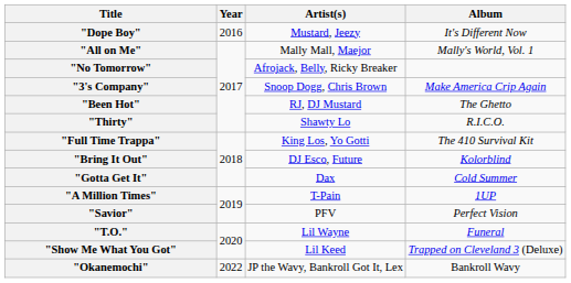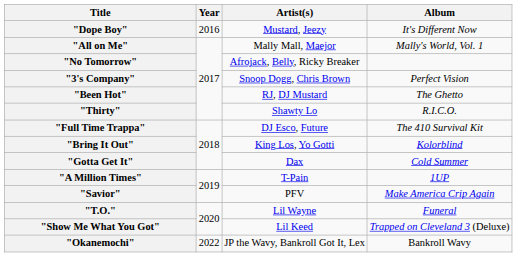 <table class="wikitable plainrowheaders" style="text-align:center;">
 <tr>
 <th scope="col" style="width:18em;">Title</th>
 <th scope="col">Year</th>
 <th scope="col">Artist(s)</th>
 <th scope="col">Album</th>
 </tr>
 <tr>
 <th scope="row">"Dope Boy"</th>
 <td rowspan="1">2016</td>
 <td><a href='#'>Mustard</a>, <a href='#'>Jeezy</a></td>
 <td><em>It's Different Now</em></td>
 </tr>
 <tr>
 <th scope="row">"All on Me"</th>
 <td rowspan="5">2017</td>
 <td>Mally Mall, <a href='#'>Maejor</a></td>
 <td><em>Mally's World, Vol. 1</em></td>
 </tr>
 <tr>
 <th scope="row">"No Tomorrow"</th>
 <td><a href='#'>Afrojack</a>, <a href='#'>Belly</a>, Ricky Breaker</td>
 <td></td>
 </tr>
 <tr>
 <th scope="row">"3's Company"</th>
 <td><a href='#'>Snoop Dogg</a>, <a href='#'>Chris Brown</a></td>
-<td><em><a href='#'>Make America Crip Again</a></em></td>
+<td><em>Perfect Vision</em></td>
 </tr>
 <tr>
 <th scope="row">"Been Hot"</th>
 <td><a href='#'>RJ</a>, <a href='#'>DJ Mustard</a></td>
 <td><em>The Ghetto</em></td>
 </tr>
 <tr>
 <th scope="row">"Thirty"</th>
 <td><a href='#'>Shawty Lo</a></td>
 <td><em>R.I.C.O.</em></td>
 </tr>
 <tr>
 <th scope="row">"Full Time Trappa"</th>
 <td rowspan="3">2018</td>
-<td><a href='#'>King Los</a>, <a href='#'>Yo Gotti</a></td>
+<td><a href='#'>DJ Esco</a>, <a href='#'>Future</a></td>
 <td><em>The 410 Survival Kit</em></td>
 </tr>
 <tr>
 <th scope="row">"Bring It Out"</th>
-<td><a href='#'>DJ Esco</a>, <a href='#'>Future</a></td>
+<td><a href='#'>King Los</a>, <a href='#'>Yo Gotti</a></td>
 <td><em><a href='#'>Kolorblind</a></em></td>
 </tr>
 <tr>
 <th scope="row">"Gotta Get It"</th>
 <td><a href='#'>Dax</a></td>
 <td><em><a href='#'>Cold Summer</a></em></td>
 </tr>
 <tr>
 <th scope="row">"A Million Times"</th>
 <td rowspan="2">2019</td>
 <td><a href='#'>T-Pain</a></td>
 <td><em><a href='#'>1UP</a></em></td>
 </tr>
 <tr>
 <th scope="row">"Savior"</th>
 <td>PFV</td>
-<td><em>Perfect Vision</em></td>
+<td><em><a href='#'>Make America Crip Again</a></em></td>
 </tr>
 <tr>
 <th scope="row">"T.O."</th>
 <td rowspan="2">2020</td>
 <td><a href='#'>Lil Wayne</a></td>
 <td><em><a href='#'>Funeral</a></em></td>
 </tr>
 <tr>
 <th scope="row">"Show Me What You Got"</th>
 <td><a href='#'>Lil Keed</a></td>
 <td><em><a href='#'>Trapped on Cleveland 3</a></em> (Deluxe)</td>
 </tr>
 <tr>
 <th scope="row">"Okanemochi"</th>
 <td rowspan="1">2022</td>
 <td>JP the Wavy, Bankroll Got It, Lex</td>
 <td>Bankroll Wavy</td>
 </tr>
 </table>
